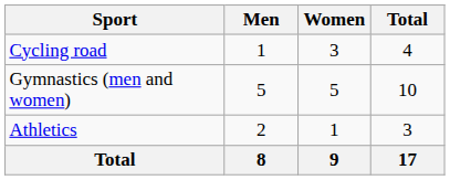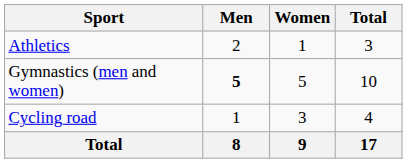 <table class="wikitable sortable" style="text-align:center;">
 <tr>
 <th width=180>Sport</th>
 <th width=55>Men</th>
 <th width=55>Women</th>
 <th width=55>Total</th>
 </tr>
 <tr>
+<td align=left><a href='#'>Athletics</a></td>
+<td>2</td>
+<td>1</td>
+<td>3</td>
+</tr>
+<tr>
+<td align=left>Gymnastics (<a href='#'>men</a> and <a href='#'>women</a>)</td>
+<td><strong>5</strong></td>
+<td>5</td>
+<td>10</td>
+</tr>
+<tr>
 <td align=left><a href='#'>Cycling road</a></td>
 <td>1</td>
 <td>3</td>
 <td>4</td>
-</tr>
-<tr>
-<td align=left>Gymnastics (<a href='#'>men</a> and <a href='#'>women</a>)</td>
-<td>5</td>
-<td>5</td>
-<td>10</td>
-</tr>
-<tr>
-<td align=left><a href='#'>Athletics</a></td>
-<td>2</td>
-<td>1</td>
-<td>3</td>
 </tr>
 <tr>
 <th align=left>Total</th>
 <th>8</th>
 <th>9</th>
 <th>17</th>
 </tr>
 </table>
